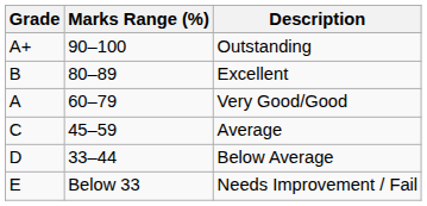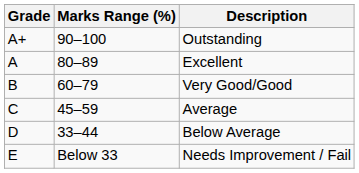 <table class="wikitable">
 <tr>
 <th>Grade</th>
 <th>Marks Range (%)</th>
 <th>Description</th>
 </tr>
 <tr>
 <td>A+</td>
 <td>90–100</td>
 <td>Outstanding</td>
 </tr>
 <tr>
-<td>B</td>
+<td>A</td>
 <td>80–89</td>
 <td>Excellent</td>
 </tr>
 <tr>
-<td>A</td>
+<td>B</td>
 <td>60–79</td>
 <td>Very Good/Good</td>
 </tr>
 <tr>
 <td>C</td>
 <td>45–59</td>
 <td>Average</td>
 </tr>
 <tr>
 <td>D</td>
 <td>33–44</td>
 <td>Below Average</td>
 </tr>
 <tr>
 <td>E</td>
 <td>Below 33</td>
 <td>Needs Improvement / Fail</td>
 </tr>
 </table>
